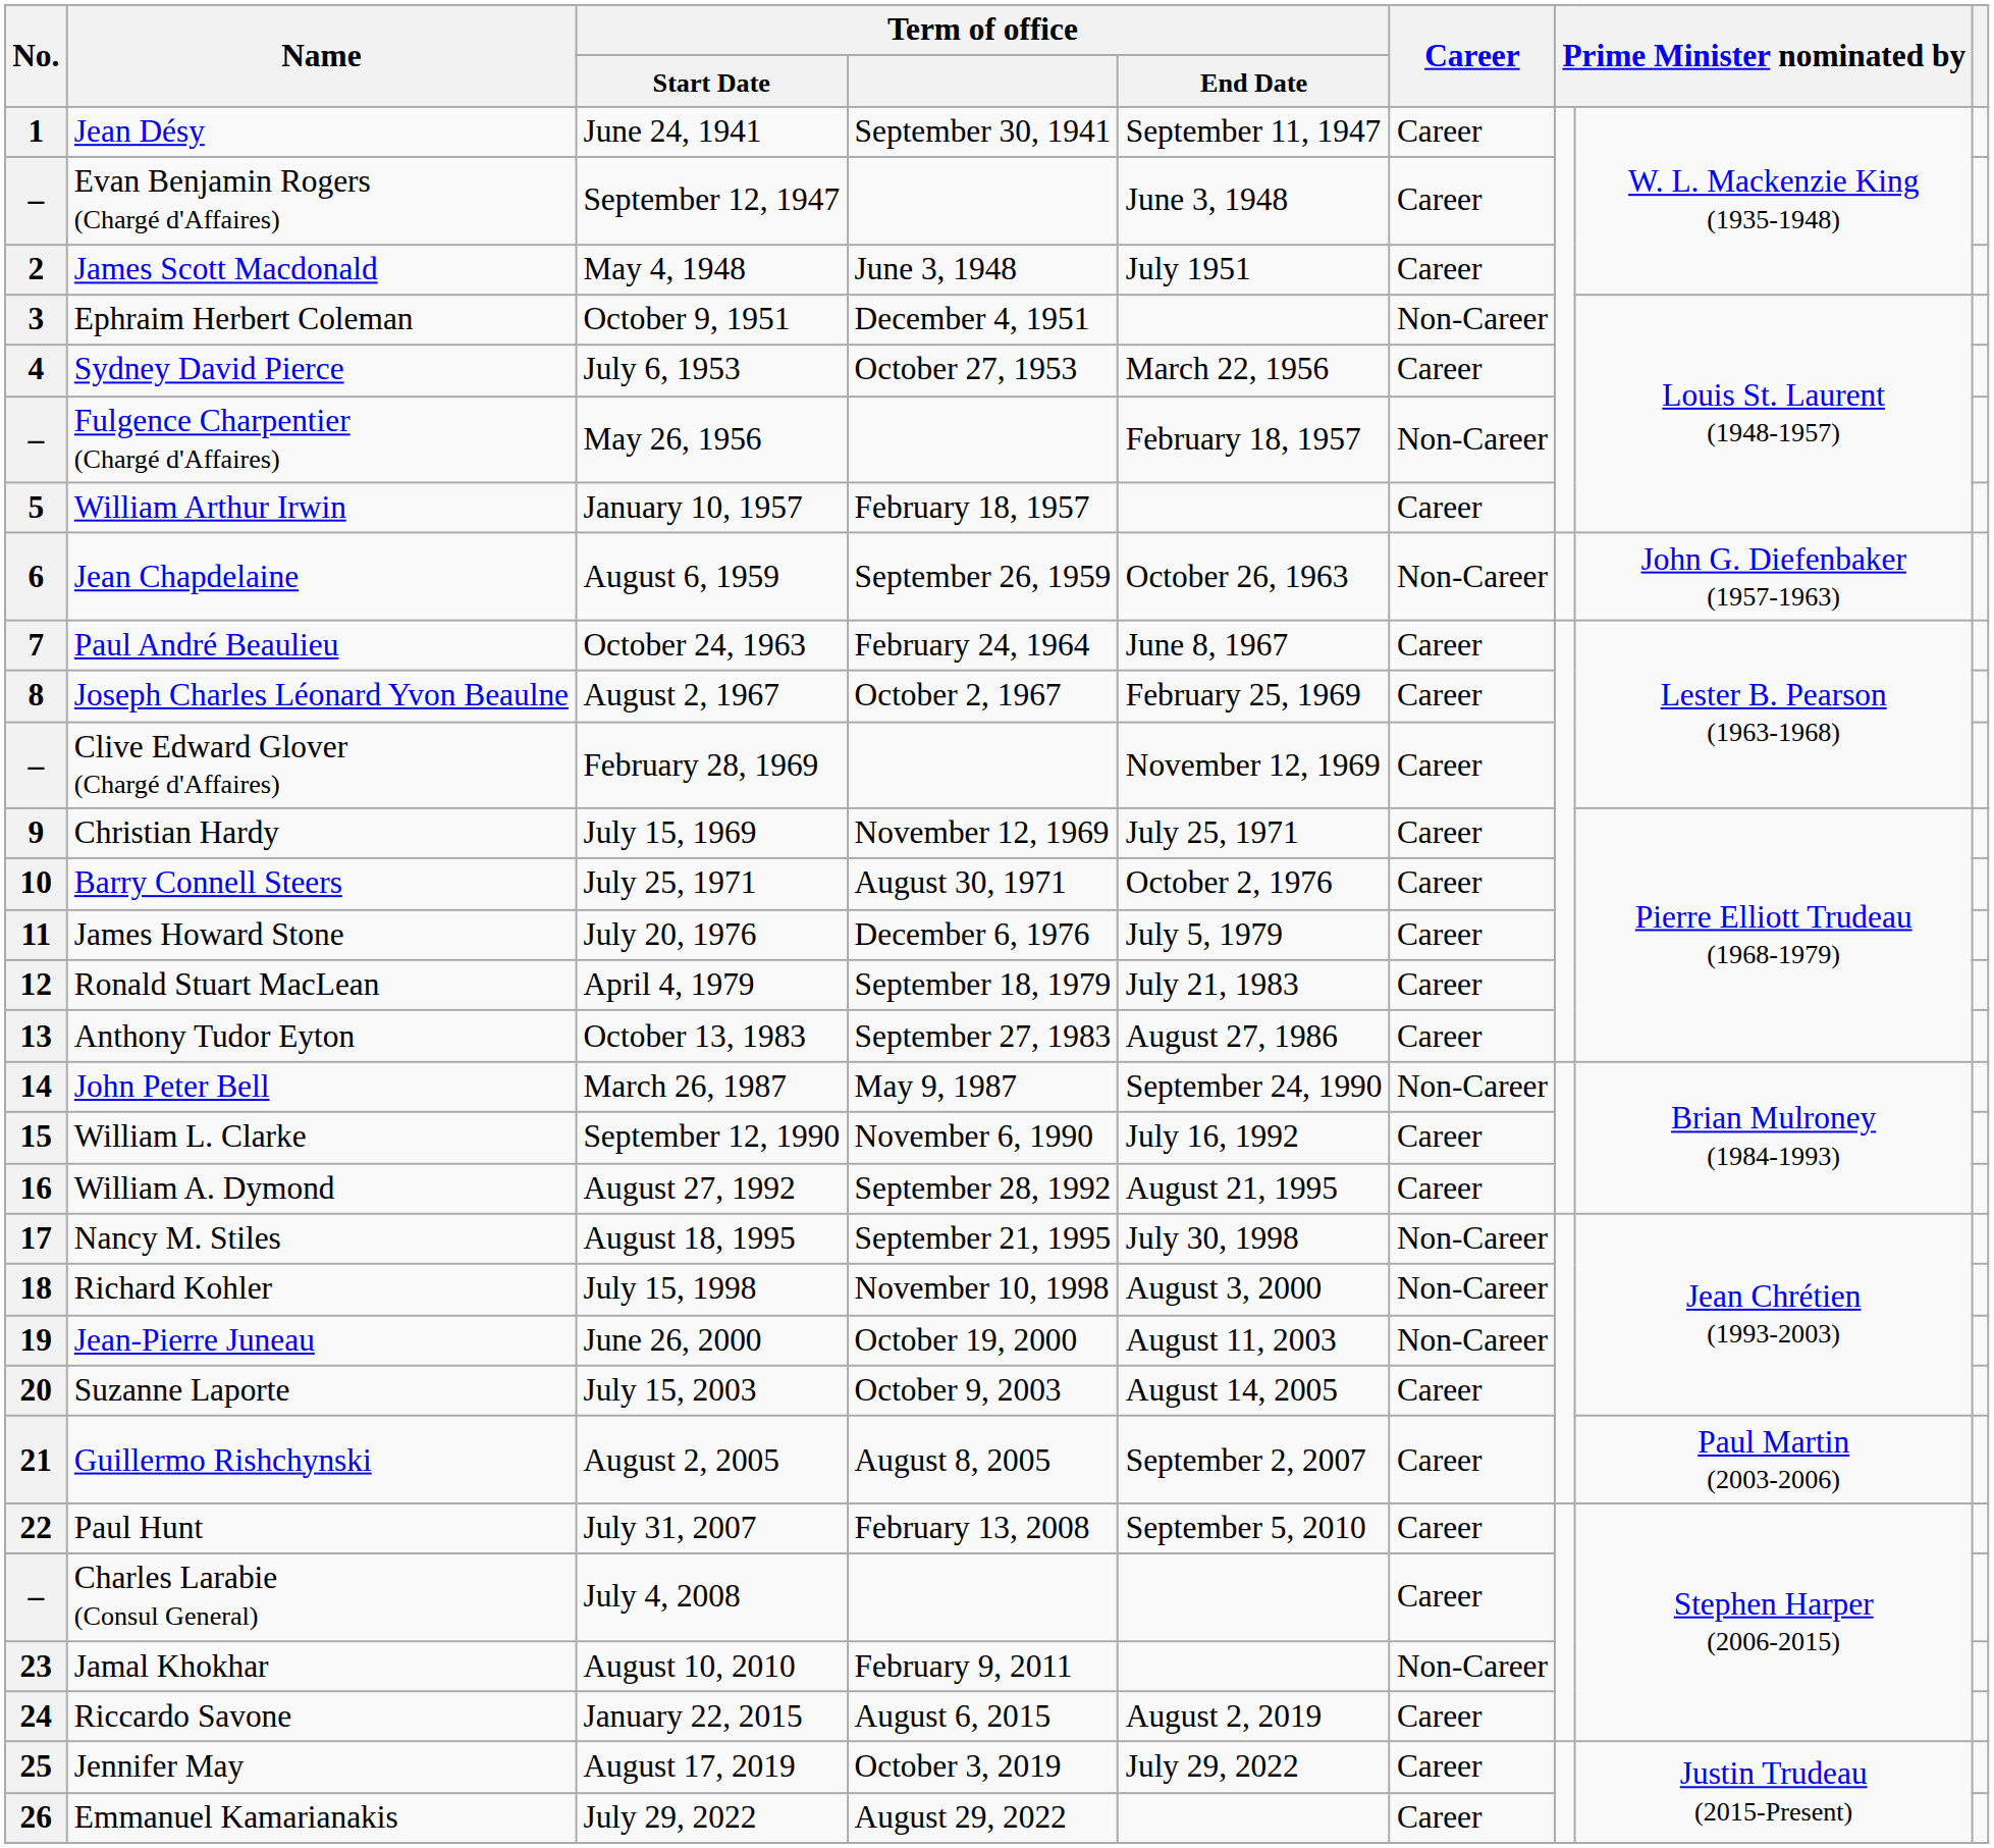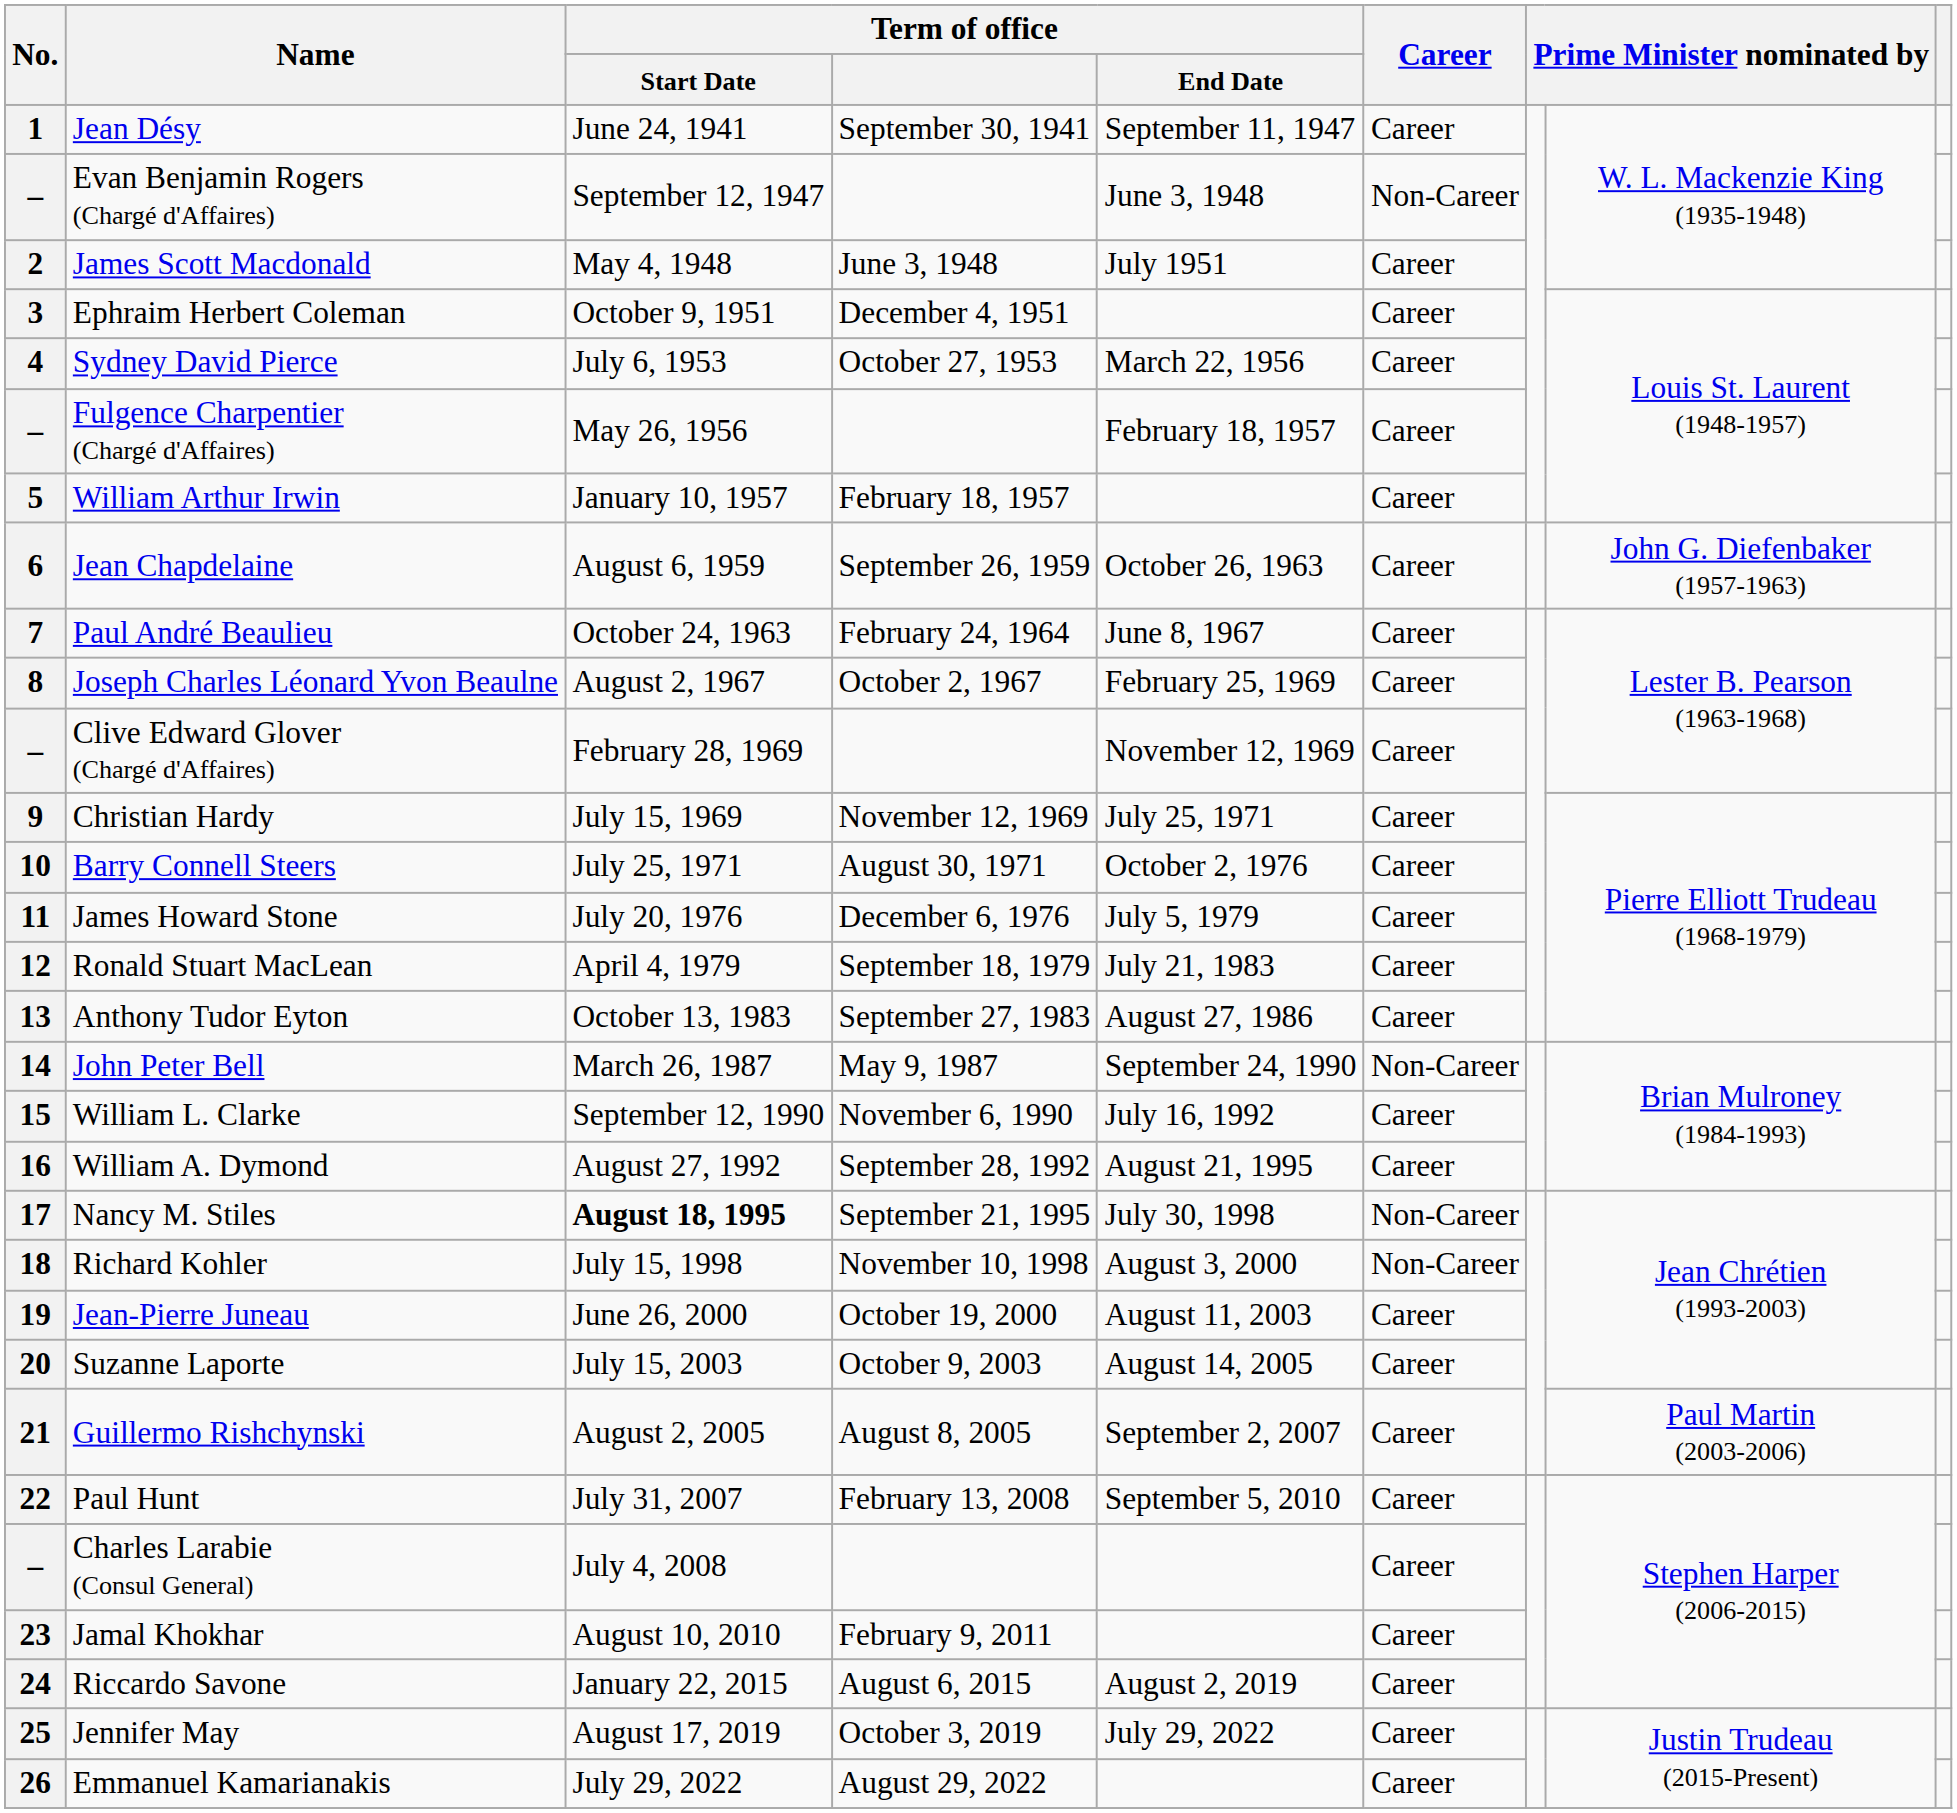 <table class="wikitable">
 <tr>
 <th rowspan="2">No.</th>
 <th rowspan="2">Name</th>
 <th colspan="3">Term of office</th>
 <th rowspan="2"><a href='#'>Career</a></th>
 <th rowspan="2"; colspan="2"><a href='#'>Prime Minister</a> nominated by</th>
 <th rowspan="2"></th>
 </tr>
 <tr>
 <th><small>Start Date</small></th>
 <th><small><a href='#'></a></small></th>
 <th><small>End Date</small></th>
 </tr>
 <tr>
 <th>1</th>
 <td><a href='#'>Jean Désy</a></td>
 <td>June 24, 1941</td>
 <td>September 30, 1941</td>
 <td>September 11, 1947</td>
 <td>Career</td>
 <td rowspan="7"></td>
 <td rowspan="3"style=text-align:center><a href='#'>W. L. Mackenzie King</a><br><small>(1935-1948)</small></td>
 <td></td>
 </tr>
 <tr>
 <th>–</th>
 <td>Evan Benjamin Rogers<br><small>(Chargé d'Affaires)</small></td>
 <td>September 12, 1947</td>
 <td></td>
 <td>June 3, 1948</td>
-<td>Career</td>
+<td>Non-Career</td>
 <td></td>
 </tr>
 <tr>
 <th>2</th>
 <td><a href='#'>James Scott Macdonald</a></td>
 <td>May 4, 1948</td>
 <td>June 3, 1948</td>
 <td>July 1951</td>
 <td>Career</td>
 <td></td>
 </tr>
 <tr>
 <th>3</th>
 <td>Ephraim Herbert Coleman</td>
 <td>October 9, 1951</td>
 <td>December 4, 1951</td>
 <td></td>
-<td>Non-Career</td>
+<td>Career</td>
 <td rowspan="4"style=text-align:center><a href='#'>Louis St. Laurent</a><br><small>(1948-1957)</small></td>
 <td></td>
 </tr>
 <tr>
 <th>4</th>
 <td><a href='#'>Sydney David Pierce</a></td>
 <td>July 6, 1953</td>
 <td>October 27, 1953</td>
 <td>March 22, 1956</td>
 <td>Career</td>
 <td></td>
 </tr>
 <tr>
 <th>–</th>
 <td><a href='#'>Fulgence Charpentier</a><br><small>(Chargé d'Affaires)</small></td>
 <td>May 26, 1956</td>
 <td></td>
 <td>February 18, 1957</td>
-<td>Non-Career</td>
+<td>Career</td>
 <td></td>
 </tr>
 <tr>
 <th>5</th>
 <td><a href='#'>William Arthur Irwin</a></td>
 <td>January 10, 1957</td>
 <td>February 18, 1957</td>
 <td></td>
 <td>Career</td>
 <td></td>
 </tr>
 <tr>
 <th>6</th>
 <td><a href='#'>Jean Chapdelaine</a></td>
 <td>August 6, 1959</td>
 <td>September 26, 1959</td>
 <td>October 26, 1963</td>
-<td>Non-Career</td>
+<td>Career</td>
 <td></td>
 <td style=text-align:center><a href='#'>John G. Diefenbaker</a><br><small>(1957-1963)</small></td>
 <td></td>
 </tr>
 <tr>
 <th>7</th>
 <td><a href='#'>Paul André Beaulieu</a></td>
 <td>October 24, 1963</td>
 <td>February 24, 1964</td>
 <td>June 8, 1967</td>
 <td>Career</td>
 <td rowspan="8" ></td>
 <td rowspan="3" style=text-align:center><a href='#'>Lester B. Pearson</a><br><small>(1963-1968)</small></td>
 <td></td>
 </tr>
 <tr>
 <th>8</th>
 <td><a href='#'>Joseph Charles Léonard Yvon Beaulne</a></td>
 <td>August 2, 1967</td>
 <td>October 2, 1967</td>
 <td>February 25, 1969</td>
 <td>Career</td>
 <td></td>
 </tr>
 <tr>
 <th>–</th>
 <td>Clive Edward Glover<br><small>(Chargé d'Affaires)</small></td>
 <td>February 28, 1969</td>
 <td></td>
 <td>November 12, 1969</td>
 <td>Career</td>
 <td></td>
 </tr>
 <tr>
 <th>9</th>
 <td>Christian Hardy</td>
 <td>July 15, 1969</td>
 <td>November 12, 1969</td>
 <td>July 25, 1971</td>
 <td>Career</td>
 <td rowspan="5" style=text-align:center><a href='#'>Pierre Elliott Trudeau</a><br><small>(1968-1979)</small></td>
 <td></td>
 </tr>
 <tr>
 <th>10</th>
 <td><a href='#'>Barry Connell Steers</a></td>
 <td>July 25, 1971</td>
 <td>August 30, 1971</td>
 <td>October 2, 1976</td>
 <td>Career</td>
 <td></td>
 </tr>
 <tr>
 <th>11</th>
 <td>James Howard Stone</td>
 <td>July 20, 1976</td>
 <td>December 6, 1976</td>
 <td>July 5, 1979</td>
 <td>Career</td>
 <td></td>
 </tr>
 <tr>
 <th>12</th>
 <td>Ronald Stuart MacLean</td>
 <td>April 4, 1979</td>
 <td>September 18, 1979</td>
 <td>July 21, 1983</td>
 <td>Career</td>
 <td></td>
 </tr>
 <tr>
 <th>13</th>
 <td>Anthony Tudor Eyton</td>
 <td>October 13, 1983</td>
 <td>September 27, 1983</td>
 <td>August 27, 1986</td>
 <td>Career</td>
 <td></td>
 </tr>
 <tr>
 <th>14</th>
 <td><a href='#'>John Peter Bell</a></td>
 <td>March 26, 1987</td>
 <td>May 9, 1987</td>
 <td>September 24, 1990</td>
 <td>Non-Career</td>
 <td rowspan="3"></td>
 <td rowspan="3"style=text-align:center><a href='#'>Brian Mulroney</a><br><small>(1984-1993)</small></td>
 <td></td>
 </tr>
 <tr>
 <th>15</th>
 <td>William L. Clarke</td>
 <td>September 12, 1990</td>
 <td>November 6, 1990</td>
 <td>July 16, 1992</td>
 <td>Career</td>
 <td></td>
 </tr>
 <tr>
 <th>16</th>
 <td>William A. Dymond</td>
 <td>August 27, 1992</td>
 <td>September 28, 1992</td>
 <td>August 21, 1995</td>
 <td>Career</td>
 <td></td>
 </tr>
 <tr>
 <th>17</th>
 <td>Nancy M. Stiles</td>
-<td>August 18, 1995</td>
+<td><strong>August 18, 1995</strong></td>
 <td>September 21, 1995</td>
 <td>July 30, 1998</td>
 <td>Non-Career</td>
 <td rowspan="5"></td>
 <td rowspan="4"style=text-align:center><a href='#'>Jean Chrétien</a><br><small>(1993-2003)</small></td>
 <td></td>
 </tr>
 <tr>
 <th>18</th>
 <td>Richard Kohler</td>
 <td>July 15, 1998</td>
 <td>November 10, 1998</td>
 <td>August 3, 2000</td>
 <td>Non-Career</td>
 <td></td>
 </tr>
 <tr>
 <th>19</th>
 <td><a href='#'>Jean-Pierre Juneau</a></td>
 <td>June 26, 2000</td>
 <td>October 19, 2000</td>
 <td>August 11, 2003</td>
-<td>Non-Career</td>
+<td>Career</td>
 <td></td>
 </tr>
 <tr>
 <th>20</th>
 <td>Suzanne Laporte</td>
 <td>July 15, 2003</td>
 <td>October 9, 2003</td>
 <td>August 14, 2005</td>
 <td>Career</td>
 <td></td>
 </tr>
 <tr>
 <th>21</th>
 <td><a href='#'>Guillermo Rishchynski</a></td>
 <td>August 2, 2005</td>
 <td>August 8, 2005</td>
 <td>September 2, 2007</td>
 <td>Career</td>
 <td style=text-align:center><a href='#'>Paul Martin</a><br><small>(2003-2006)</small></td>
 <td></td>
 </tr>
 <tr>
 <th>22</th>
 <td>Paul Hunt</td>
 <td>July 31, 2007</td>
 <td>February 13, 2008</td>
 <td>September 5, 2010</td>
 <td>Career</td>
 <td rowspan="4"></td>
 <td rowspan="4"style=text-align:center><a href='#'>Stephen Harper</a><br><small>(2006-2015)</small></td>
 <td></td>
 </tr>
 <tr>
 <th>–</th>
 <td>Charles Larabie<br><small>(Consul General)</small></td>
 <td>July 4, 2008</td>
 <td></td>
 <td></td>
 <td>Career</td>
 <td></td>
 </tr>
 <tr>
 <th>23</th>
 <td>Jamal Khokhar</td>
 <td>August 10, 2010</td>
 <td>February 9, 2011</td>
 <td></td>
-<td>Non-Career</td>
+<td>Career</td>
 <td></td>
 </tr>
 <tr>
 <th>24</th>
 <td>Riccardo Savone</td>
 <td>January 22, 2015</td>
 <td>August 6, 2015</td>
 <td>August 2, 2019</td>
 <td>Career</td>
 <td></td>
 </tr>
 <tr>
 <th>25</th>
 <td>Jennifer May</td>
 <td>August 17, 2019</td>
 <td>October 3, 2019</td>
 <td>July 29, 2022</td>
 <td>Career</td>
 <td rowspan="2"></td>
 <td rowspan="2"style=text-align:center><a href='#'>Justin Trudeau</a><br><small>(2015-Present)</small></td>
 <td></td>
 </tr>
 <tr>
 <th>26</th>
 <td>Emmanuel Kamarianakis</td>
 <td>July 29, 2022</td>
 <td>August 29, 2022</td>
 <td></td>
 <td>Career</td>
 <td></td>
 </tr>
 <tr>
 </tr>
 </table>
